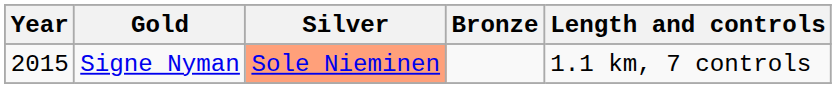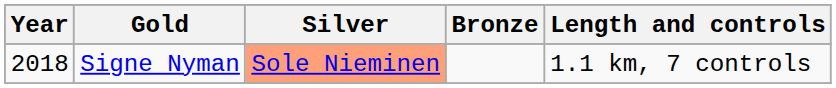 <table class="wikitable">
 <tr>
 <th>Year</th>
 <th>Gold</th>
 <th>Silver</th>
 <th>Bronze</th>
 <th>Length and controls</th>
 </tr>
 <tr>
-<td>2015</td>
+<td>2018</td>
 <td> <a href='#'>Signe Nyman</a></td>
 <td style="background: lightsalmon;"> <a href='#'>Sole Nieminen</a></td>
 <td></td>
 <td>1.1 km, 7 controls</td>
 </tr>
 </table>
